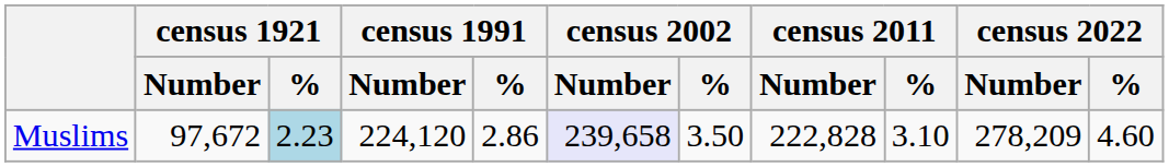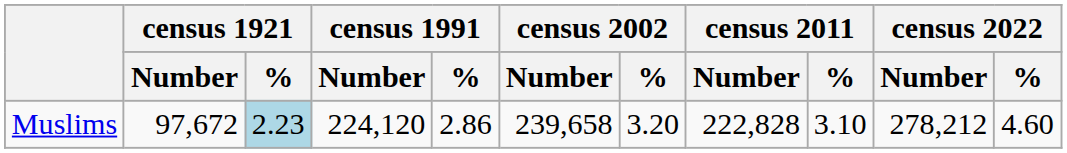 <table class="wikitable">
 <tr bgcolor="#e0e0e0">
 <th rowspan="2"></th>
 <th colspan="2">census 1921</th>
 <th colspan="2">census 1991</th>
 <th colspan="2">census 2002</th>
 <th colspan="2">census 2011</th>
 <th colspan="2">census 2022</th>
 </tr>
 <tr bgcolor="#e0e0e0">
 <th>Number</th>
 <th>%</th>
 <th>Number</th>
 <th>%</th>
 <th>Number</th>
 <th>%</th>
 <th>Number</th>
 <th>%</th>
 <th>Number</th>
 <th>%</th>
 </tr>
 <tr>
 <td><a href='#'>Muslims</a></td>
 <td align="right">97,672</td>
 <td align="right" style="background: lightblue;">2.23</td>
 <td align="right">224,120</td>
 <td align="right">2.86</td>
-<td align="right" style="background: lavender;">239,658</td>
-<td align="right">3.50</td>
+<td align="right">239,658</td>
+<td align="right">3.20</td>
 <td align="right">222,828</td>
 <td align="right">3.10</td>
-<td align="right">278,209</td>
+<td align="right">278,212</td>
 <td align="right">4.60</td>
 </tr>
 </table>
